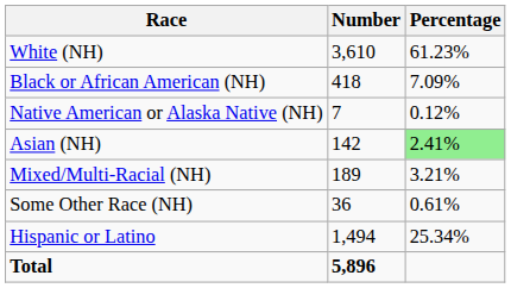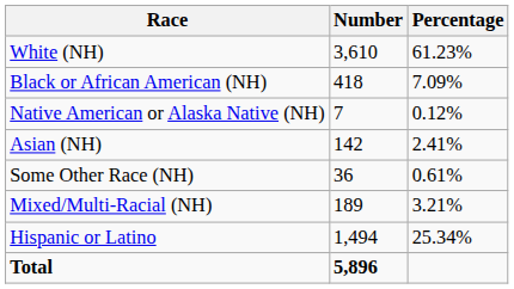 <table class="wikitable">
 <tr>
 <th>Race</th>
 <th>Number</th>
 <th>Percentage</th>
 </tr>
 <tr>
 <td><a href='#'>White</a> (NH)</td>
 <td>3,610</td>
 <td>61.23%</td>
 </tr>
 <tr>
 <td><a href='#'>Black or African American</a> (NH)</td>
 <td>418</td>
 <td>7.09%</td>
 </tr>
 <tr>
 <td><a href='#'>Native American</a> or <a href='#'>Alaska Native</a> (NH)</td>
 <td>7</td>
 <td>0.12%</td>
 </tr>
 <tr>
 <td><a href='#'>Asian</a> (NH)</td>
 <td>142</td>
-<td style="background: lightgreen;">2.41%</td>
+<td>2.41%</td>
+</tr>
+<tr>
+<td>Some Other Race (NH)</td>
+<td>36</td>
+<td>0.61%</td>
 </tr>
 <tr>
 <td><a href='#'>Mixed/Multi-Racial</a> (NH)</td>
 <td>189</td>
 <td>3.21%</td>
-</tr>
-<tr>
-<td>Some Other Race (NH)</td>
-<td>36</td>
-<td>0.61%</td>
 </tr>
 <tr>
 <td><a href='#'>Hispanic or Latino</a></td>
 <td>1,494</td>
 <td>25.34%</td>
 </tr>
 <tr>
 <td><strong>Total</strong></td>
 <td><strong>5,896</strong></td>
 <td></td>
 </tr>
 </table>
